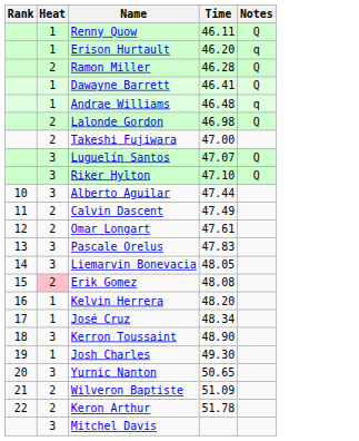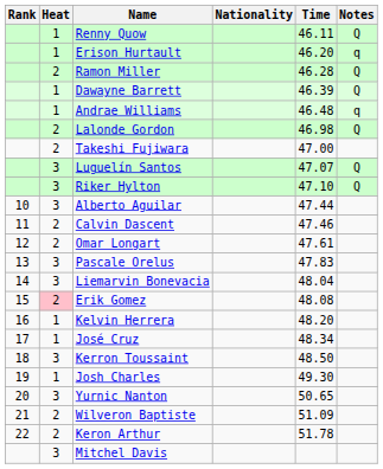 <table class="wikitable sortable" style="text-align:center">
 <tr>
 <th>Rank</th>
 <th>Heat</th>
 <th>Name</th>
+<th>Nationality</th>
 <th>Time</th>
 <th>Notes</th>
 </tr>
 <tr bgcolor=ccffcc>
 <td></td>
 <td>1</td>
 <td align=left><a href='#'>Renny Quow</a></td>
+<td align=left></td>
 <td>46.11</td>
 <td>Q</td>
 </tr>
 <tr bgcolor=ccffcc>
 <td></td>
 <td>1</td>
 <td align=left><a href='#'>Erison Hurtault</a></td>
+<td align=left></td>
 <td>46.20</td>
 <td>q</td>
 </tr>
 <tr bgcolor=ccffcc>
 <td></td>
 <td>2</td>
 <td align=left><a href='#'>Ramon Miller</a></td>
+<td align=left></td>
 <td>46.28</td>
 <td>Q</td>
 </tr>
 <tr bgcolor=ddffdd>
 <td></td>
 <td>1</td>
 <td align=left><a href='#'>Dawayne Barrett</a></td>
-<td>46.41</td>
+<td align=left></td>
+<td>46.39</td>
 <td>Q</td>
 </tr>
 <tr bgcolor=ddffdd>
 <td></td>
 <td>1</td>
 <td align=left><a href='#'>Andrae Williams</a></td>
+<td align=left></td>
 <td>46.48</td>
 <td>q</td>
 </tr>
 <tr bgcolor=ccffcc>
 <td></td>
 <td>2</td>
 <td align=left><a href='#'>Lalonde Gordon</a></td>
+<td align=left></td>
 <td>46.98</td>
 <td>Q</td>
 </tr>
 <tr>
 <td></td>
 <td>2</td>
 <td align=left><a href='#'>Takeshi Fujiwara</a></td>
+<td align=left></td>
 <td>47.00</td>
 <td></td>
 </tr>
 <tr bgcolor=ccffcc>
 <td></td>
 <td>3</td>
 <td align=left><a href='#'>Luguelín Santos</a></td>
+<td align=left></td>
 <td>47.07</td>
 <td>Q</td>
 </tr>
 <tr bgcolor=ccffcc>
 <td></td>
 <td>3</td>
 <td align=left><a href='#'>Riker Hylton</a></td>
+<td align=left></td>
 <td>47.10</td>
 <td>Q</td>
 </tr>
 <tr>
 <td>10</td>
 <td>3</td>
 <td align=left><a href='#'>Alberto Aguilar</a></td>
+<td align=left></td>
 <td>47.44</td>
 <td></td>
 </tr>
 <tr>
 <td>11</td>
 <td>2</td>
 <td align=left><a href='#'>Calvin Dascent</a></td>
-<td>47.49</td>
+<td align=left></td>
+<td>47.46</td>
 <td></td>
 </tr>
 <tr>
 <td>12</td>
 <td>2</td>
 <td align=left><a href='#'>Omar Longart</a></td>
+<td align=left></td>
 <td>47.61</td>
 <td></td>
 </tr>
 <tr>
 <td>13</td>
 <td>3</td>
 <td align=left><a href='#'>Pascale Orelus</a></td>
+<td align=left></td>
 <td>47.83</td>
 <td></td>
 </tr>
 <tr>
 <td>14</td>
 <td>3</td>
 <td align=left><a href='#'>Liemarvin Bonevacia</a></td>
-<td>48.05</td>
+<td align=left></td>
+<td>48.04</td>
 <td></td>
 </tr>
 <tr>
 <td>15</td>
 <td style="background: pink;">2</td>
 <td align=left><a href='#'>Erik Gomez</a></td>
+<td align=left></td>
 <td>48.08</td>
 <td></td>
 </tr>
 <tr>
 <td>16</td>
 <td>1</td>
 <td align=left><a href='#'>Kelvin Herrera</a></td>
+<td align=left></td>
 <td>48.20</td>
 <td></td>
 </tr>
 <tr>
 <td>17</td>
 <td>1</td>
 <td align=left><a href='#'>José Cruz</a></td>
+<td align=left></td>
 <td>48.34</td>
 <td></td>
 </tr>
 <tr>
 <td>18</td>
 <td>3</td>
 <td align=left><a href='#'>Kerron Toussaint</a></td>
-<td>48.90</td>
+<td align=left></td>
+<td>48.50</td>
 <td></td>
 </tr>
 <tr>
 <td>19</td>
 <td>1</td>
 <td align=left><a href='#'>Josh Charles</a></td>
+<td align=left></td>
 <td>49.30</td>
 <td></td>
 </tr>
 <tr>
 <td>20</td>
 <td>3</td>
 <td align=left><a href='#'>Yurnic Nanton</a></td>
+<td align=left></td>
 <td>50.65</td>
 <td></td>
 </tr>
 <tr>
 <td>21</td>
 <td>2</td>
 <td align=left><a href='#'>Wilveron Baptiste</a></td>
+<td align=left></td>
 <td>51.09</td>
 <td></td>
 </tr>
 <tr>
 <td>22</td>
 <td>2</td>
 <td align=left><a href='#'>Keron Arthur</a></td>
+<td align=left></td>
 <td>51.78</td>
 <td></td>
 </tr>
 <tr>
 <td></td>
 <td>3</td>
 <td align=left><a href='#'>Mitchel Davis</a></td>
+<td align=left></td>
 <td></td>
 <td></td>
 </tr>
 </table>
